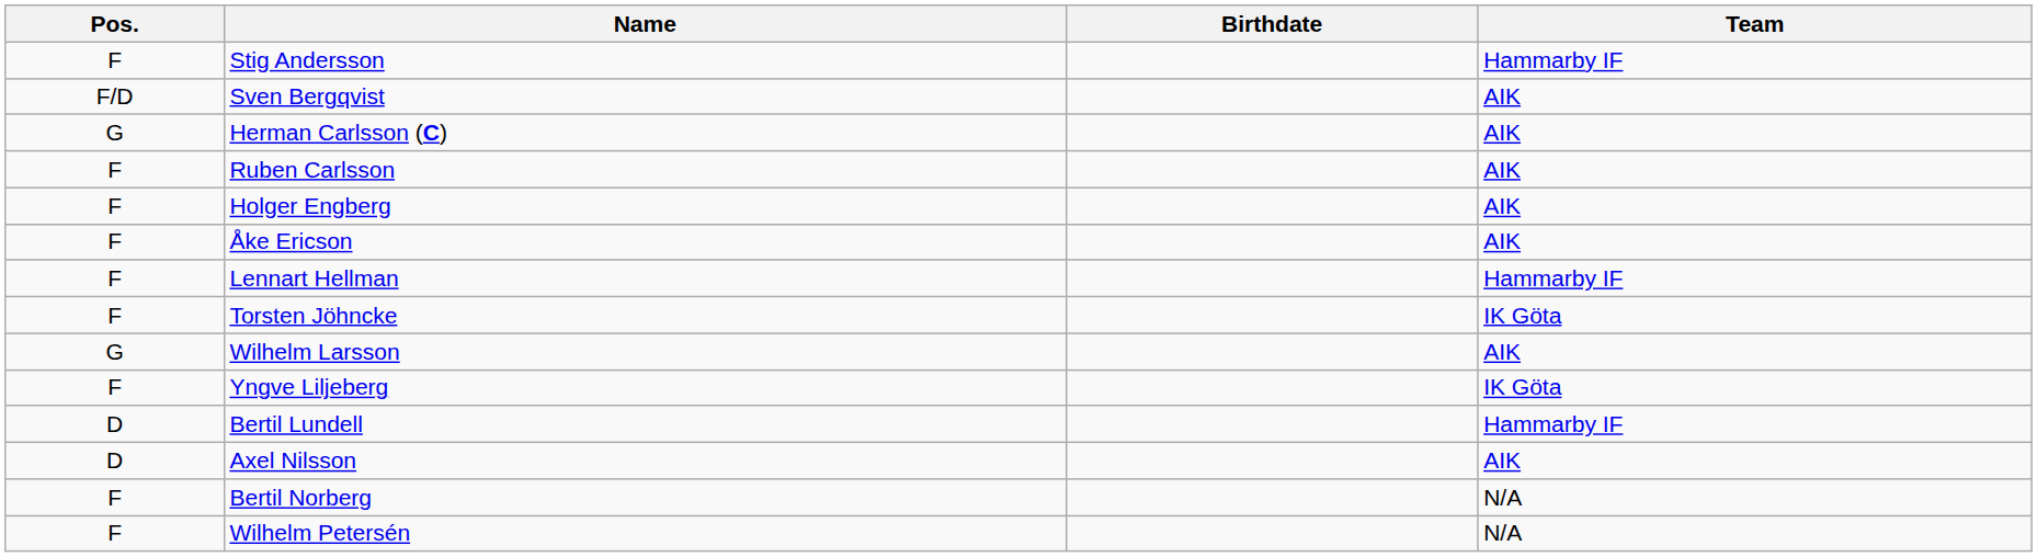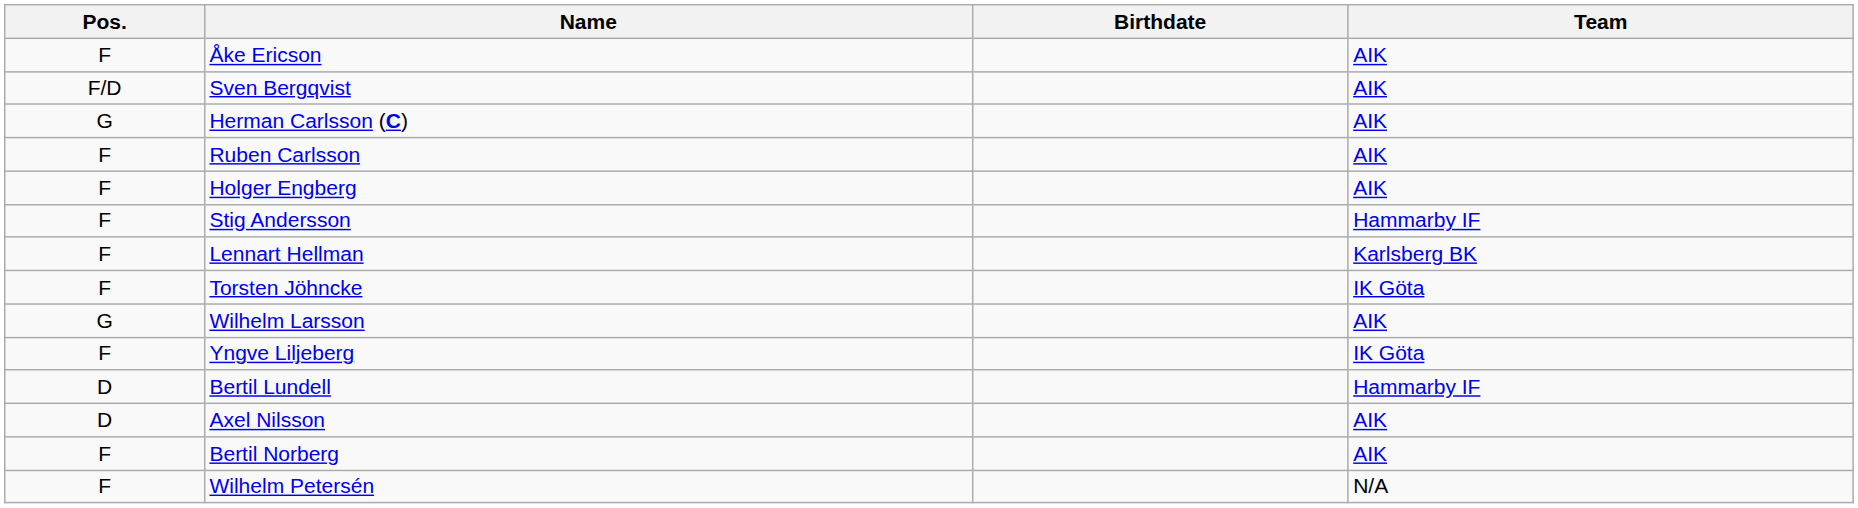 <table class="wikitable sortable" width="80%" style="font-size: 90%; text-align: center;">
 <tr>
 <th>Pos.</th>
 <th>Name</th>
 <th>Birthdate</th>
 <th>Team</th>
 </tr>
 <tr>
 <td>F</td>
-<td style="text-align:left;"><a href='#'>Stig Andersson</a></td>
+<td style="text-align:left;"><a href='#'>Åke Ericson</a></td>
 <td style="text-align:right;"></td>
-<td style="text-align:left;"> <a href='#'>Hammarby IF</a></td>
+<td style="text-align:left;"> <a href='#'>AIK</a></td>
 </tr>
 <tr>
 <td>F/D</td>
 <td style="text-align:left;"><a href='#'>Sven Bergqvist</a></td>
 <td style="text-align:right;"></td>
 <td style="text-align:left;"> <a href='#'>AIK</a></td>
 </tr>
 <tr>
 <td>G</td>
 <td style="text-align:left;"><a href='#'>Herman Carlsson</a> (<strong><a href='#'>C</a></strong>)</td>
 <td style="text-align:right;"></td>
 <td style="text-align:left;"> <a href='#'>AIK</a></td>
 </tr>
 <tr>
 <td>F</td>
 <td style="text-align:left;"><a href='#'>Ruben Carlsson</a></td>
 <td style="text-align:right;"></td>
 <td style="text-align:left;"> <a href='#'>AIK</a></td>
 </tr>
 <tr>
 <td>F</td>
 <td style="text-align:left;"><a href='#'>Holger Engberg</a></td>
 <td style="text-align:right;"></td>
 <td style="text-align:left;"> <a href='#'>AIK</a></td>
 </tr>
 <tr>
 <td>F</td>
-<td style="text-align:left;"><a href='#'>Åke Ericson</a></td>
+<td style="text-align:left;"><a href='#'>Stig Andersson</a></td>
 <td style="text-align:right;"></td>
-<td style="text-align:left;"> <a href='#'>AIK</a></td>
+<td style="text-align:left;"> <a href='#'>Hammarby IF</a></td>
 </tr>
 <tr>
 <td>F</td>
 <td style="text-align:left;"><a href='#'>Lennart Hellman</a></td>
 <td style="text-align:right;"></td>
-<td style="text-align:left;"> <a href='#'>Hammarby IF</a></td>
+<td style="text-align:left;"> <a href='#'>Karlsberg BK</a></td>
 </tr>
 <tr>
 <td>F</td>
 <td style="text-align:left;"><a href='#'>Torsten Jöhncke</a></td>
 <td style="text-align:right;"></td>
 <td style="text-align:left;"> <a href='#'>IK Göta</a></td>
 </tr>
 <tr>
 <td>G</td>
 <td style="text-align:left;"><a href='#'>Wilhelm Larsson</a></td>
 <td style="text-align:right;"></td>
 <td style="text-align:left;"> <a href='#'>AIK</a></td>
 </tr>
 <tr>
 <td>F</td>
 <td style="text-align:left;"><a href='#'>Yngve Liljeberg</a></td>
 <td style="text-align:right;"></td>
 <td style="text-align:left;"> <a href='#'>IK Göta</a></td>
 </tr>
 <tr>
 <td>D</td>
 <td style="text-align:left;"><a href='#'>Bertil Lundell</a></td>
 <td style="text-align:right;"></td>
 <td style="text-align:left;"> <a href='#'>Hammarby IF</a></td>
 </tr>
 <tr>
 <td>D</td>
 <td style="text-align:left;"><a href='#'>Axel Nilsson</a></td>
 <td style="text-align:right;"></td>
 <td style="text-align:left;"> <a href='#'>AIK</a></td>
 </tr>
 <tr>
 <td>F</td>
 <td style="text-align:left;"><a href='#'>Bertil Norberg</a></td>
 <td style="text-align:right;"></td>
-<td style="text-align:left;">N/A</td>
+<td style="text-align:left;"> <a href='#'>AIK</a></td>
 </tr>
 <tr>
 <td>F</td>
 <td style="text-align:left;"><a href='#'>Wilhelm Petersén</a></td>
 <td style="text-align:right;"></td>
 <td style="text-align:left;">N/A</td>
 </tr>
 </table>
